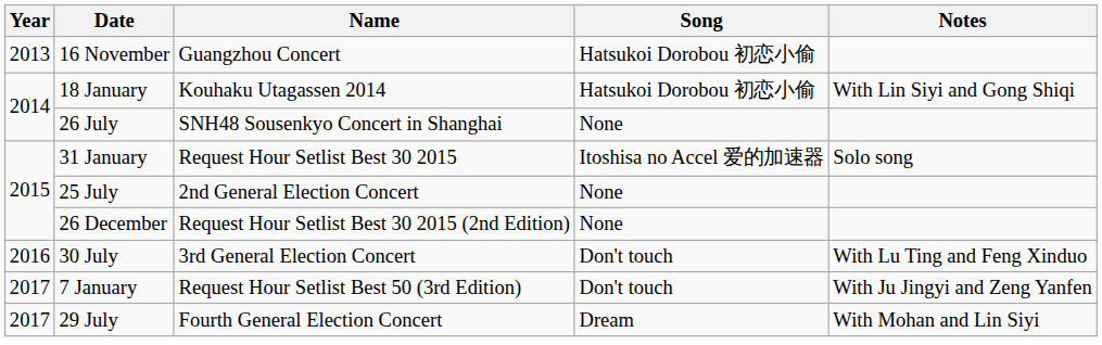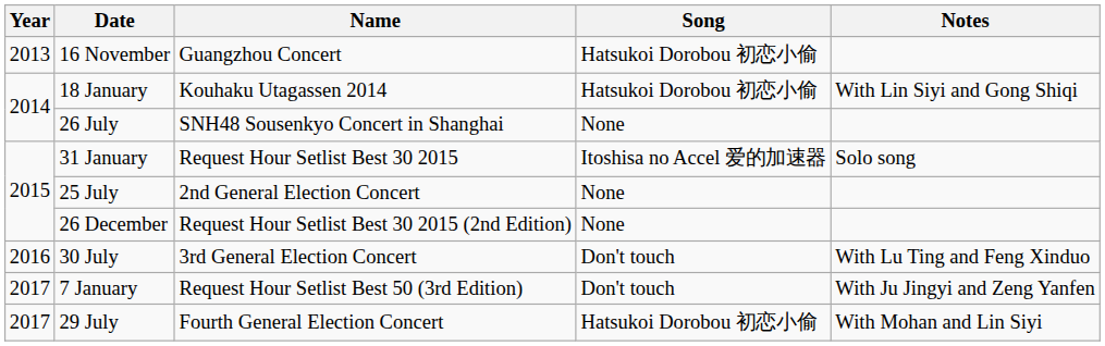 <table class="wikitable">
 <tr>
 <th>Year</th>
 <th>Date</th>
 <th>Name</th>
 <th>Song</th>
 <th>Notes</th>
 </tr>
 <tr>
 <td>2013</td>
 <td>16 November</td>
 <td>Guangzhou Concert</td>
 <td>Hatsukoi Dorobou 初恋小偷</td>
 <td></td>
 </tr>
 <tr>
 <td rowspan="2">2014</td>
 <td>18 January</td>
 <td>Kouhaku Utagassen 2014</td>
 <td>Hatsukoi Dorobou 初恋小偷</td>
 <td>With Lin Siyi and Gong Shiqi</td>
 </tr>
 <tr>
 <td>26 July</td>
 <td>SNH48 Sousenkyo Concert in Shanghai</td>
 <td>None</td>
 <td></td>
 </tr>
 <tr>
 <td rowspan="3">2015</td>
 <td>31 January</td>
 <td>Request Hour Setlist Best 30 2015</td>
 <td>Itoshisa no Accel 爱的加速器</td>
 <td>Solo song</td>
 </tr>
 <tr>
 <td>25 July</td>
 <td>2nd General Election Concert</td>
 <td>None</td>
 <td></td>
 </tr>
 <tr>
 <td>26 December</td>
 <td>Request Hour Setlist Best 30 2015 (2nd Edition)</td>
 <td>None</td>
 <td></td>
 </tr>
 <tr>
 <td>2016</td>
 <td>30 July</td>
 <td>3rd General Election Concert</td>
 <td>Don't touch</td>
 <td>With Lu Ting and Feng Xinduo</td>
 </tr>
 <tr>
 <td>2017</td>
 <td>7 January</td>
 <td>Request Hour Setlist Best 50 (3rd Edition)</td>
 <td>Don't touch</td>
 <td>With Ju Jingyi and Zeng Yanfen</td>
 </tr>
 <tr>
 <td>2017</td>
 <td>29 July</td>
 <td>Fourth General Election Concert</td>
-<td>Dream</td>
+<td>Hatsukoi Dorobou 初恋小偷</td>
 <td>With Mohan and Lin Siyi</td>
 </tr>
 </table>
